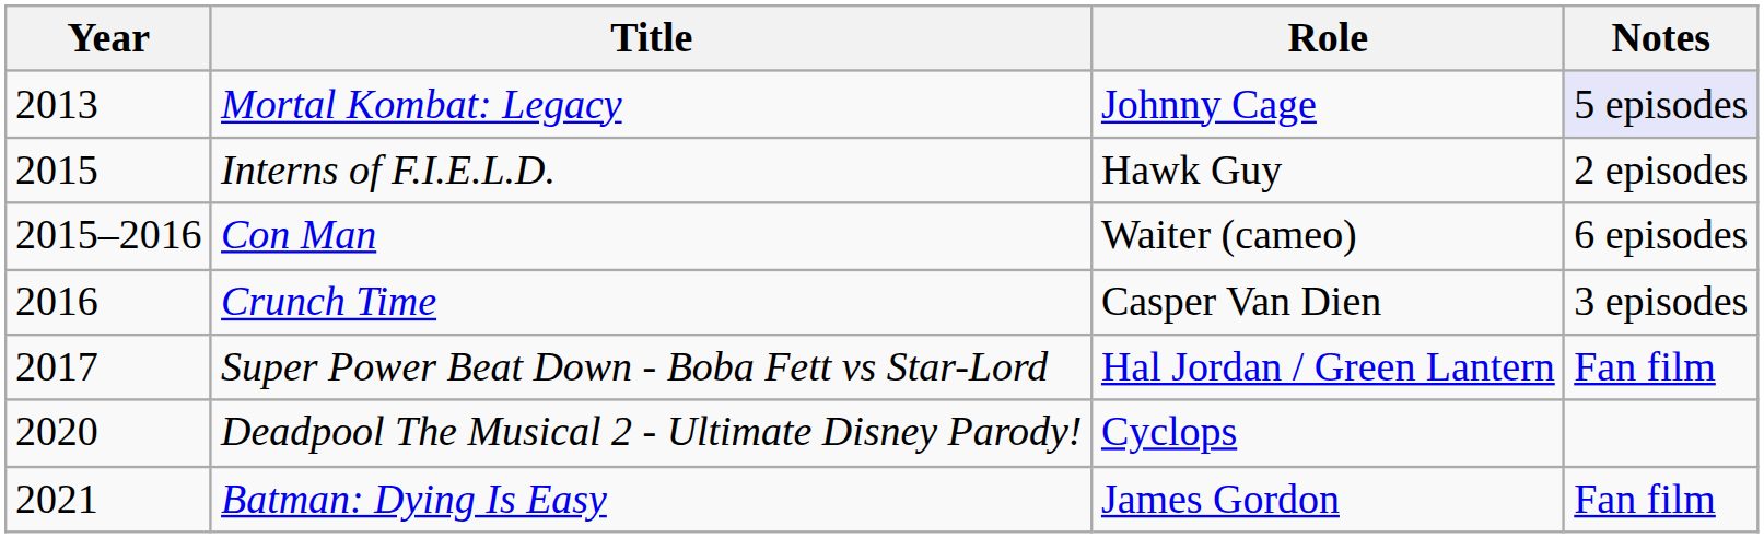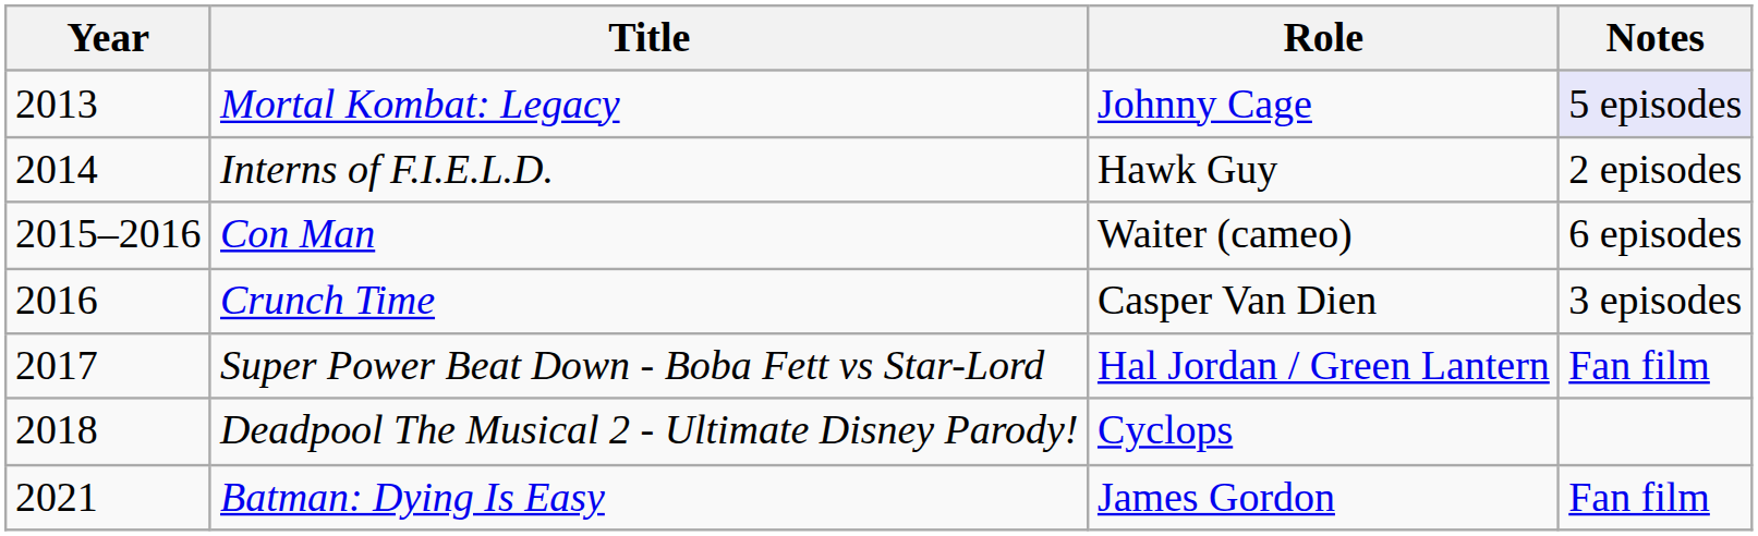 <table class="wikitable sortable">
 <tr>
 <th>Year</th>
 <th>Title</th>
 <th>Role</th>
 <th class="unsortable">Notes</th>
 </tr>
 <tr>
 <td>2013</td>
 <td><em><a href='#'>Mortal Kombat: Legacy</a></em></td>
 <td><a href='#'>Johnny Cage</a></td>
 <td style="background: lavender;">5 episodes</td>
 </tr>
 <tr>
-<td>2015</td>
+<td>2014</td>
 <td><em>Interns of F.I.E.L.D.</em></td>
 <td>Hawk Guy</td>
 <td>2 episodes</td>
 </tr>
 <tr>
 <td>2015–2016</td>
 <td><em><a href='#'>Con Man</a></em></td>
 <td>Waiter (cameo)</td>
 <td>6 episodes</td>
 </tr>
 <tr>
 <td>2016</td>
 <td><em><a href='#'>Crunch Time</a></em></td>
 <td>Casper Van Dien</td>
 <td>3 episodes</td>
 </tr>
 <tr>
 <td>2017</td>
 <td><em>Super Power Beat Down - Boba Fett vs Star-Lord</em></td>
 <td><a href='#'>Hal Jordan / Green Lantern</a></td>
 <td><a href='#'>Fan film</a></td>
 </tr>
 <tr>
-<td>2020</td>
+<td>2018</td>
 <td><em>Deadpool The Musical 2 - Ultimate Disney Parody!</em></td>
 <td><a href='#'>Cyclops</a></td>
 <td></td>
 </tr>
 <tr>
 <td>2021</td>
 <td><em><a href='#'>Batman: Dying Is Easy</a></em></td>
 <td><a href='#'>James Gordon</a></td>
 <td><a href='#'>Fan film</a></td>
 </tr>
 </table>
